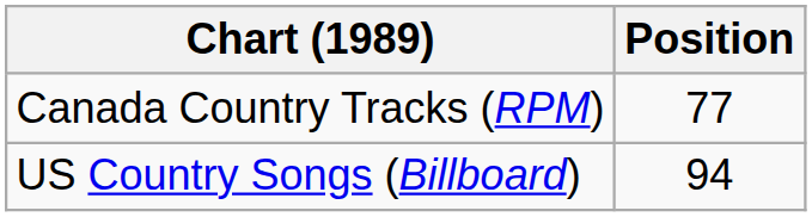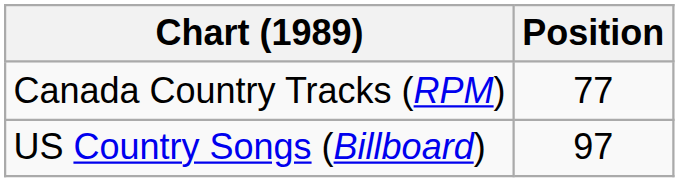 <table class="wikitable sortable">
 <tr>
 <th scope="col">Chart (1989)</th>
 <th scope="col">Position</th>
 </tr>
 <tr>
 <td>Canada Country Tracks (<em><a href='#'>RPM</a></em>)</td>
 <td align="center">77</td>
 </tr>
 <tr>
 <td>US <a href='#'>Country Songs</a> (<em><a href='#'>Billboard</a></em>)</td>
-<td align="center">94</td>
+<td align="center">97</td>
 </tr>
 </table>
